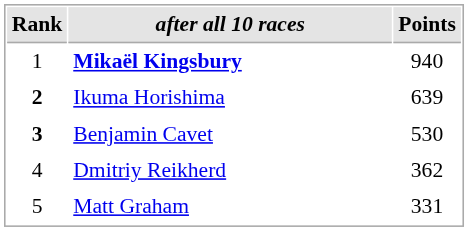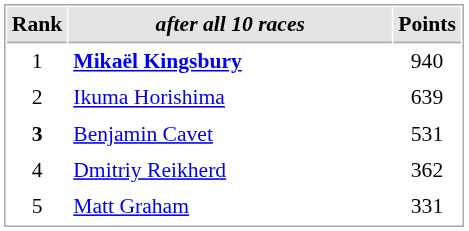 <table cellspacing="1" cellpadding="3" style="border:1px solid #aaa; font-size:86%;">
 <tr style="background:#e4e4e4;">
 <th style="border-bottom:1px solid #aaa; width:10px;">Rank</th>
 <th style="border-bottom:1px solid #aaa; width:200px;"><em>after all 10 races</em></th>
 <th style="border-bottom:1px solid #aaa; width:20px;">Points</th>
 </tr>
 <tr>
 <td align=center>1</td>
 <td><strong> <a href='#'>Mikaël Kingsbury</a></strong></td>
 <td align=center>940</td>
 </tr>
 <tr>
-<td align=center><strong>2</strong></td>
+<td align=center>2</td>
 <td> <a href='#'>Ikuma Horishima</a></td>
 <td align=center>639</td>
 </tr>
 <tr>
 <td align=center><strong>3</strong></td>
 <td> <a href='#'>Benjamin Cavet</a></td>
-<td align=center>530</td>
+<td align=center>531</td>
 </tr>
 <tr>
 <td align=center>4</td>
 <td> <a href='#'>Dmitriy Reikherd</a></td>
 <td align=center>362</td>
 </tr>
 <tr>
 <td align=center>5</td>
 <td> <a href='#'>Matt Graham</a></td>
 <td align=center>331</td>
 </tr>
 </table>
